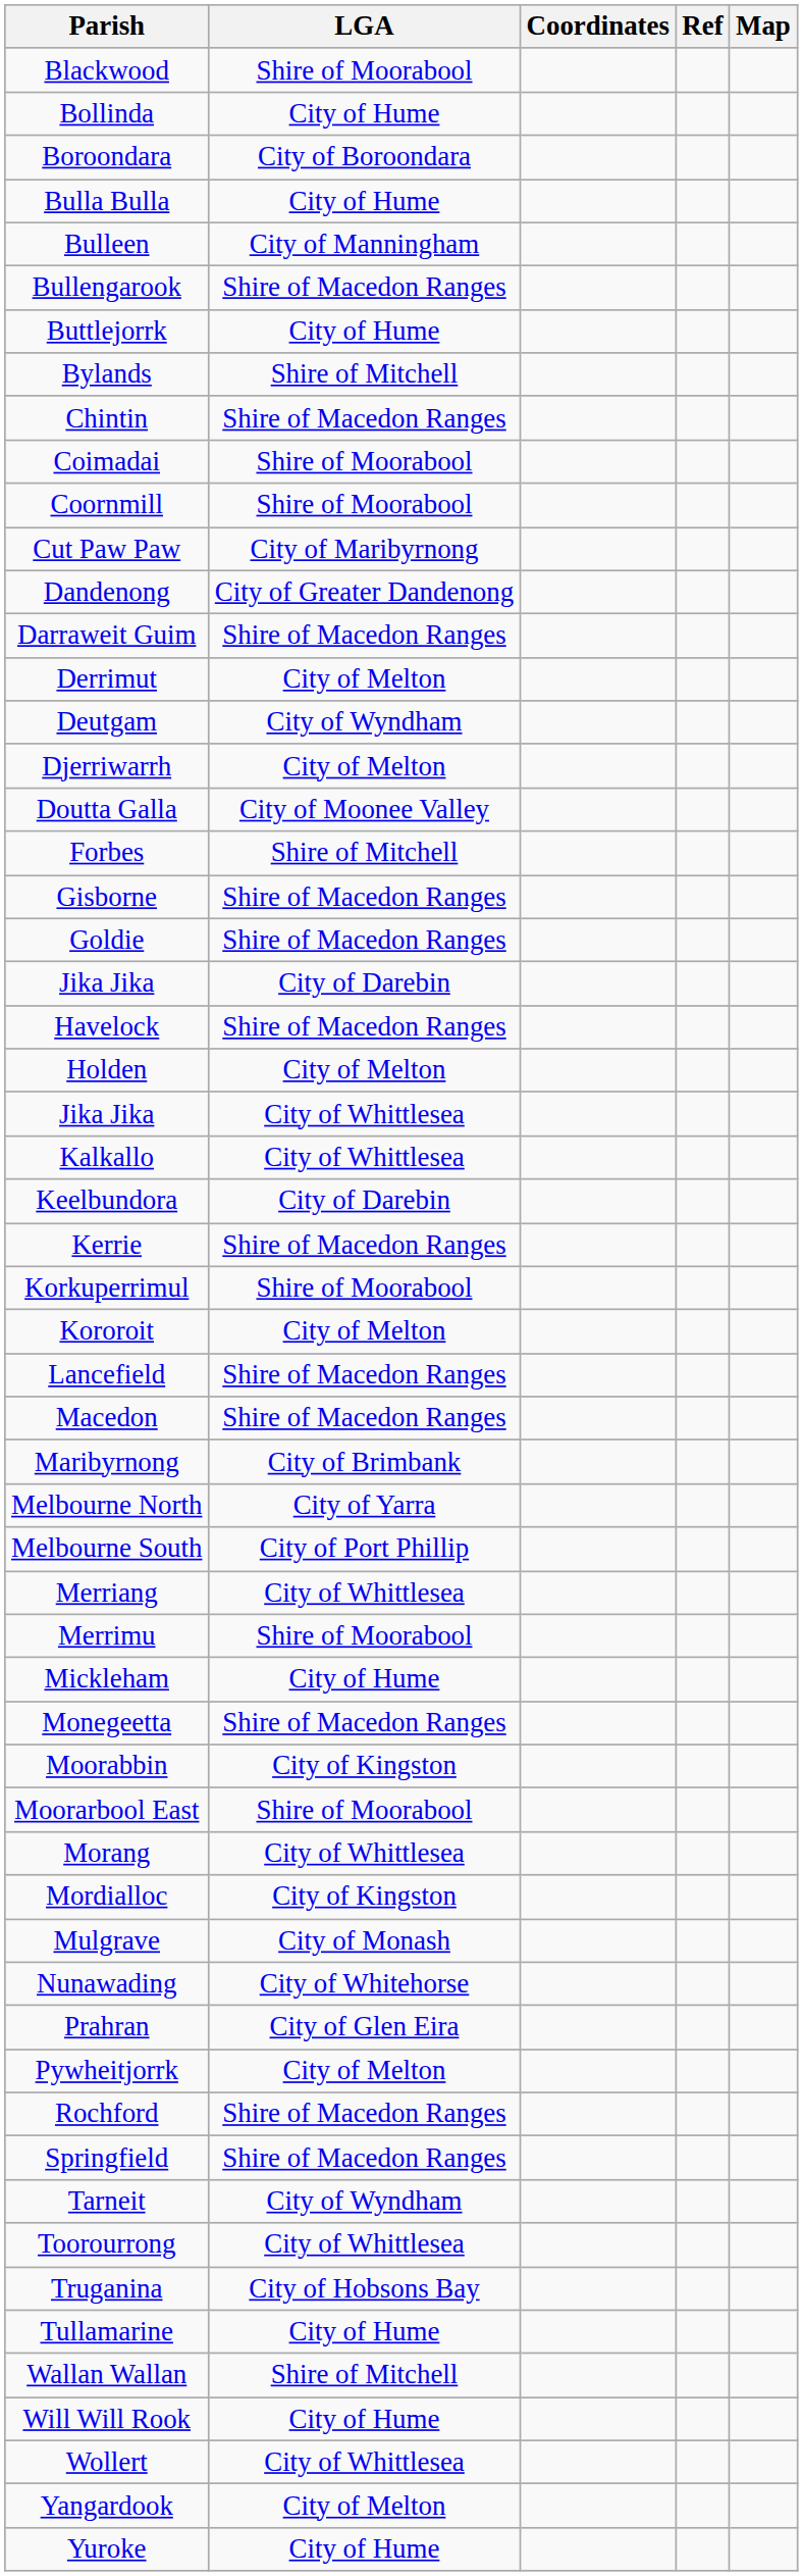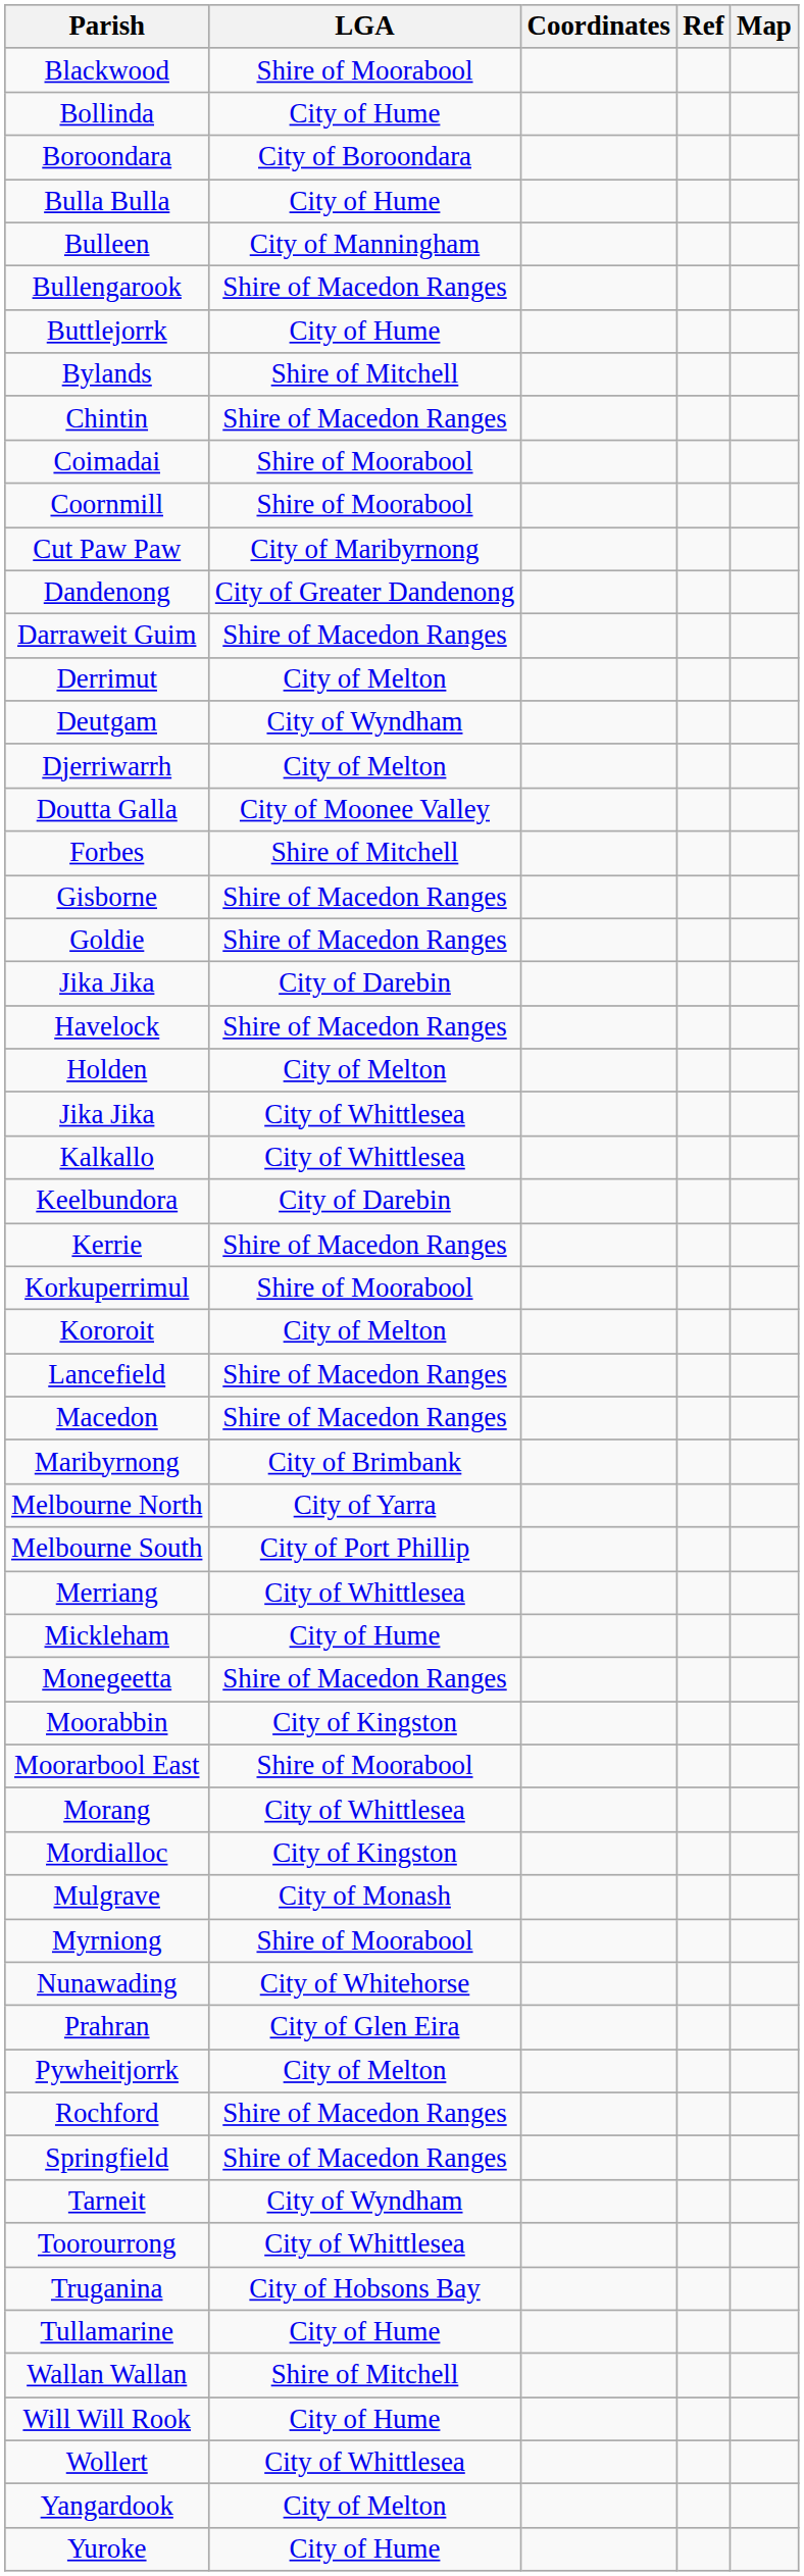 <table class="wikitable sortable" style="text-align:center">
 <tr>
 <th>Parish</th>
 <th>LGA</th>
 <th>Coordinates</th>
 <th>Ref</th>
 <th>Map</th>
 </tr>
 <tr>
 <td><a href='#'>Blackwood</a></td>
 <td><a href='#'>Shire of Moorabool</a></td>
 <td></td>
 <td></td>
 <td></td>
 </tr>
 <tr>
 <td><a href='#'>Bollinda</a></td>
 <td><a href='#'>City of Hume</a></td>
 <td></td>
 <td></td>
 <td></td>
 </tr>
 <tr>
 <td><a href='#'>Boroondara</a></td>
 <td><a href='#'>City of Boroondara</a></td>
 <td></td>
 <td></td>
 <td></td>
 </tr>
 <tr>
 <td><a href='#'>Bulla Bulla</a></td>
 <td><a href='#'>City of Hume</a></td>
 <td></td>
 <td></td>
 <td></td>
 </tr>
 <tr>
 <td><a href='#'>Bulleen</a></td>
 <td><a href='#'>City of Manningham</a></td>
 <td></td>
 <td></td>
 <td></td>
 </tr>
 <tr>
 <td><a href='#'>Bullengarook</a></td>
 <td><a href='#'>Shire of Macedon Ranges</a></td>
 <td></td>
 <td></td>
 <td></td>
 </tr>
 <tr>
 <td><a href='#'>Buttlejorrk</a></td>
 <td><a href='#'>City of Hume</a></td>
 <td></td>
 <td></td>
 <td></td>
 </tr>
 <tr>
 <td><a href='#'>Bylands</a></td>
 <td><a href='#'>Shire of Mitchell</a></td>
 <td></td>
 <td></td>
 <td></td>
 </tr>
 <tr>
 <td><a href='#'>Chintin</a></td>
 <td><a href='#'>Shire of Macedon Ranges</a></td>
 <td></td>
 <td></td>
 <td></td>
 </tr>
 <tr>
 <td><a href='#'>Coimadai</a></td>
 <td><a href='#'>Shire of Moorabool</a></td>
 <td></td>
 <td></td>
 <td></td>
 </tr>
 <tr>
 <td><a href='#'>Coornmill</a></td>
 <td><a href='#'>Shire of Moorabool</a></td>
 <td></td>
 <td></td>
 <td></td>
 </tr>
 <tr>
 <td><a href='#'>Cut Paw Paw</a></td>
 <td><a href='#'>City of Maribyrnong</a></td>
 <td></td>
 <td></td>
 <td></td>
 </tr>
 <tr>
 <td><a href='#'>Dandenong</a></td>
 <td><a href='#'>City of Greater Dandenong</a></td>
 <td></td>
 <td></td>
 <td></td>
 </tr>
 <tr>
 <td><a href='#'>Darraweit Guim</a></td>
 <td><a href='#'>Shire of Macedon Ranges</a></td>
 <td></td>
 <td></td>
 <td></td>
 </tr>
 <tr>
 <td><a href='#'>Derrimut</a></td>
 <td><a href='#'>City of Melton</a></td>
 <td></td>
 <td></td>
 <td></td>
 </tr>
 <tr>
 <td><a href='#'>Deutgam</a></td>
 <td><a href='#'>City of Wyndham</a></td>
 <td></td>
 <td></td>
 <td></td>
 </tr>
 <tr>
 <td><a href='#'>Djerriwarrh</a></td>
 <td><a href='#'>City of Melton</a></td>
 <td></td>
 <td></td>
 <td></td>
 </tr>
 <tr>
 <td><a href='#'>Doutta Galla</a></td>
 <td><a href='#'>City of Moonee Valley</a></td>
 <td></td>
 <td></td>
 <td></td>
 </tr>
 <tr>
 <td><a href='#'>Forbes</a></td>
 <td><a href='#'>Shire of Mitchell</a></td>
 <td></td>
 <td></td>
 <td></td>
 </tr>
 <tr>
 <td><a href='#'>Gisborne</a></td>
 <td><a href='#'>Shire of Macedon Ranges</a></td>
 <td></td>
 <td></td>
 <td></td>
 </tr>
 <tr>
 <td><a href='#'>Goldie</a></td>
 <td><a href='#'>Shire of Macedon Ranges</a></td>
 <td></td>
 <td></td>
 <td></td>
 </tr>
 <tr>
 <td><a href='#'>Jika Jika</a></td>
 <td><a href='#'>City of Darebin</a></td>
 <td></td>
 <td></td>
 <td></td>
 </tr>
 <tr>
 <td><a href='#'>Havelock</a></td>
 <td><a href='#'>Shire of Macedon Ranges</a></td>
 <td></td>
 <td></td>
 <td></td>
 </tr>
 <tr>
 <td><a href='#'>Holden</a></td>
 <td><a href='#'>City of Melton</a></td>
 <td></td>
 <td></td>
 <td></td>
 </tr>
 <tr>
 <td><a href='#'>Jika Jika</a></td>
 <td><a href='#'>City of Whittlesea</a></td>
 <td></td>
 <td></td>
 <td></td>
 </tr>
 <tr>
 <td><a href='#'>Kalkallo</a></td>
 <td><a href='#'>City of Whittlesea</a></td>
 <td></td>
 <td></td>
 <td></td>
 </tr>
 <tr>
 <td><a href='#'>Keelbundora</a></td>
 <td><a href='#'>City of Darebin</a></td>
 <td></td>
 <td></td>
 <td></td>
 </tr>
 <tr>
 <td><a href='#'>Kerrie</a></td>
 <td><a href='#'>Shire of Macedon Ranges</a></td>
 <td></td>
 <td></td>
 <td></td>
 </tr>
 <tr>
 <td><a href='#'>Korkuperrimul</a></td>
 <td><a href='#'>Shire of Moorabool</a></td>
 <td></td>
 <td></td>
 <td></td>
 </tr>
 <tr>
 <td><a href='#'>Kororoit</a></td>
 <td><a href='#'>City of Melton</a></td>
 <td></td>
 <td></td>
 <td></td>
 </tr>
 <tr>
 <td><a href='#'>Lancefield</a></td>
 <td><a href='#'>Shire of Macedon Ranges</a></td>
 <td></td>
 <td></td>
 <td></td>
 </tr>
 <tr>
 <td><a href='#'>Macedon</a></td>
 <td><a href='#'>Shire of Macedon Ranges</a></td>
 <td></td>
 <td></td>
 <td></td>
 </tr>
 <tr>
 <td><a href='#'>Maribyrnong</a></td>
 <td><a href='#'>City of Brimbank</a></td>
 <td></td>
 <td></td>
 <td></td>
 </tr>
 <tr>
 <td><a href='#'>Melbourne North</a></td>
 <td><a href='#'>City of Yarra</a></td>
 <td></td>
 <td></td>
 <td></td>
 </tr>
 <tr>
 <td><a href='#'>Melbourne South</a></td>
 <td><a href='#'>City of Port Phillip</a></td>
 <td></td>
 <td></td>
 <td></td>
 </tr>
 <tr>
 <td><a href='#'>Merriang</a></td>
 <td><a href='#'>City of Whittlesea</a></td>
 <td></td>
 <td></td>
 <td></td>
 </tr>
 <tr>
-<td><a href='#'>Merrimu</a></td>
-<td><a href='#'>Shire of Moorabool</a></td>
-<td></td>
-<td></td>
-<td></td>
-</tr>
-<tr>
 <td><a href='#'>Mickleham</a></td>
 <td><a href='#'>City of Hume</a></td>
 <td></td>
 <td></td>
 <td></td>
 </tr>
 <tr>
 <td><a href='#'>Monegeetta</a></td>
 <td><a href='#'>Shire of Macedon Ranges</a></td>
 <td></td>
 <td></td>
 <td></td>
 </tr>
 <tr>
 <td><a href='#'>Moorabbin</a></td>
 <td><a href='#'>City of Kingston</a></td>
 <td></td>
 <td></td>
 <td></td>
 </tr>
 <tr>
 <td><a href='#'>Moorarbool East</a></td>
 <td><a href='#'>Shire of Moorabool</a></td>
 <td></td>
 <td></td>
 <td></td>
 </tr>
 <tr>
 <td><a href='#'>Morang</a></td>
 <td><a href='#'>City of Whittlesea</a></td>
 <td></td>
 <td></td>
 <td></td>
 </tr>
 <tr>
 <td><a href='#'>Mordialloc</a></td>
 <td><a href='#'>City of Kingston</a></td>
 <td></td>
 <td></td>
 <td></td>
 </tr>
 <tr>
 <td><a href='#'>Mulgrave</a></td>
 <td><a href='#'>City of Monash</a></td>
+<td></td>
+<td></td>
+<td></td>
+</tr>
+<tr>
+<td><a href='#'>Myrniong</a></td>
+<td><a href='#'>Shire of Moorabool</a></td>
 <td></td>
 <td></td>
 <td></td>
 </tr>
 <tr>
 <td><a href='#'>Nunawading</a></td>
 <td><a href='#'>City of Whitehorse</a></td>
 <td></td>
 <td></td>
 <td></td>
 </tr>
 <tr>
 <td><a href='#'>Prahran</a></td>
 <td><a href='#'>City of Glen Eira</a></td>
 <td></td>
 <td></td>
 <td></td>
 </tr>
 <tr>
 <td><a href='#'>Pywheitjorrk</a></td>
 <td><a href='#'>City of Melton</a></td>
 <td></td>
 <td></td>
 <td></td>
 </tr>
 <tr>
 <td><a href='#'>Rochford</a></td>
 <td><a href='#'>Shire of Macedon Ranges</a></td>
 <td></td>
 <td></td>
 <td></td>
 </tr>
 <tr>
 <td><a href='#'>Springfield</a></td>
 <td><a href='#'>Shire of Macedon Ranges</a></td>
 <td></td>
 <td></td>
 <td></td>
 </tr>
 <tr>
 <td><a href='#'>Tarneit</a></td>
 <td><a href='#'>City of Wyndham</a></td>
 <td></td>
 <td></td>
 <td></td>
 </tr>
 <tr>
 <td><a href='#'>Toorourrong</a></td>
 <td><a href='#'>City of Whittlesea</a></td>
 <td></td>
 <td></td>
 <td></td>
 </tr>
 <tr>
 <td><a href='#'>Truganina</a></td>
 <td><a href='#'>City of Hobsons Bay</a></td>
 <td></td>
 <td></td>
 <td></td>
 </tr>
 <tr>
 <td><a href='#'>Tullamarine</a></td>
 <td><a href='#'>City of Hume</a></td>
 <td></td>
 <td></td>
 <td></td>
 </tr>
 <tr>
 <td><a href='#'>Wallan Wallan</a></td>
 <td><a href='#'>Shire of Mitchell</a></td>
 <td></td>
 <td></td>
 <td></td>
 </tr>
 <tr>
 <td><a href='#'>Will Will Rook</a></td>
 <td><a href='#'>City of Hume</a></td>
 <td></td>
 <td></td>
 <td></td>
 </tr>
 <tr>
 <td><a href='#'>Wollert</a></td>
 <td><a href='#'>City of Whittlesea</a></td>
 <td></td>
 <td></td>
 <td></td>
 </tr>
 <tr>
 <td><a href='#'>Yangardook</a></td>
 <td><a href='#'>City of Melton</a></td>
 <td></td>
 <td></td>
 <td></td>
 </tr>
 <tr>
 <td><a href='#'>Yuroke</a></td>
 <td><a href='#'>City of Hume</a></td>
 <td></td>
 <td></td>
 <td></td>
 </tr>
 </table>
